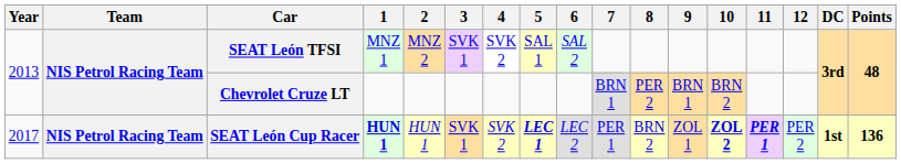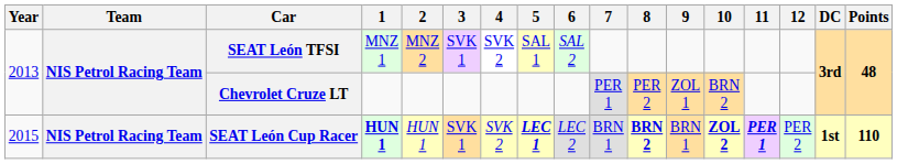 <table class="wikitable" style="text-align:center; font-size:85%">
 <tr>
 <th>Year</th>
 <th>Team</th>
 <th>Car</th>
 <th>1</th>
 <th>2</th>
 <th>3</th>
 <th>4</th>
 <th>5</th>
 <th>6</th>
 <th>7</th>
 <th>8</th>
 <th>9</th>
 <th>10</th>
 <th>11</th>
 <th>12</th>
 <th>DC</th>
 <th>Points</th>
 </tr>
 <tr>
 <td rowspan=2><a href='#'>2013</a></td>
 <th rowspan=2><a href='#'>NIS Petrol Racing Team</a></th>
 <th><a href='#'>SEAT León</a> TFSI</th>
 <td style="background:#DFFFDF;"><a href='#'>MNZ<br>1</a><br></td>
 <td style="background:#ffdf9f;"><a href='#'>MNZ<br>2</a><br></td>
 <td style="background:#EFCFFF;"><a href='#'>SVK<br>1</a><br></td>
 <td style="background:#FFFFFF;"><a href='#'>SVK<br>2</a><br></td>
 <td style="background:#ffffbf;"><a href='#'>SAL<br>1</a><br></td>
 <td style="background:#dfffdf;"><em><a href='#'>SAL<br>2</a></em><br></td>
 <td></td>
 <td></td>
 <td></td>
 <td></td>
 <td></td>
 <td></td>
 <td rowspan=2 style="background:#ffdf9f;"><strong>3rd</strong></td>
 <td rowspan=2 style="background:#ffdf9f;"><strong>48</strong></td>
 </tr>
 <tr>
 <th><a href='#'>Chevrolet Cruze</a> LT</th>
 <td></td>
 <td></td>
 <td></td>
 <td></td>
 <td></td>
 <td></td>
-<td style="background:#DFDFDF;"><a href='#'>BRN<br>1</a><br></td>
+<td style="background:#dfdfdf;"><a href='#'>PER<br>1</a><br></td>
 <td style="background:#ffdf9f;"><a href='#'>PER<br>2</a><br></td>
-<td style="background:#ffdf9f;"><a href='#'>BRN<br>1</a><br></td>
+<td style="background:#FFDF9F;"><a href='#'>ZOL<br>1</a><br></td>
 <td style="background:#ffdf9f;"><a href='#'>BRN<br>2</a><br></td>
 <td></td>
 <td></td>
 </tr>
 <tr>
-<td><a href='#'>2017</a></td>
+<td><a href='#'>2015</a></td>
 <th><a href='#'>NIS Petrol Racing Team</a></th>
 <th><a href='#'>SEAT León Cup Racer</a></th>
 <td style="background:#DFFFDF;"><strong><a href='#'>HUN<br>1</a></strong><br></td>
 <td style="background:#FFFFBF;"><em><a href='#'>HUN<br>1</a></em><br></td>
 <td style="background:#FFDF9F;"><a href='#'>SVK<br>1</a><br></td>
 <td style="background:#FFFFBF;"><em><a href='#'>SVK<br>2</a></em><br></td>
 <td style="background:#FFFFBF;"><strong><em><a href='#'>LEC<br>1</a></em></strong><br></td>
 <td style="background:#DFDFDF;"><em><a href='#'>LEC<br>2</a></em><br></td>
-<td style="background:#dfdfdf;"><a href='#'>PER<br>1</a><br></td>
-<td style="background:#FFFFBF;"><a href='#'>BRN<br>2</a><br></td>
-<td style="background:#FFDF9F;"><a href='#'>ZOL<br>1</a><br></td>
+<td style="background:#DFDFDF;"><a href='#'>BRN<br>1</a><br></td>
+<td style="background:#FFFFBF;"><strong><a href='#'>BRN<br>2</a><br></strong></td>
+<td style="background:#ffdf9f;"><a href='#'>BRN<br>1</a><br></td>
 <td style="background:#FFFFBF;"><strong><a href='#'>ZOL<br>2</a><br></strong></td>
 <td style="background:#EFCFFF;"><strong><em><a href='#'>PER<br>1</a></em></strong><br></td>
 <td style="background:#DFFFDF;"><a href='#'>PER<br>2</a><br></td>
 <th style="background:#FFFFBF;">1st</th>
-<th style="background:#FFFFBF;">136</th>
+<th style="background:#FFFFBF;">110</th>
 </tr>
 </table>
